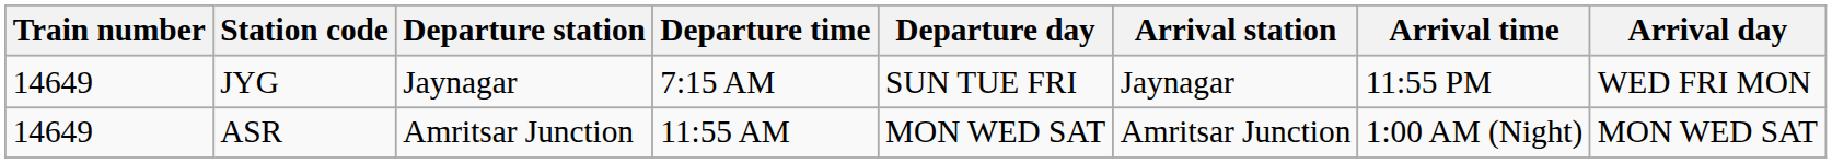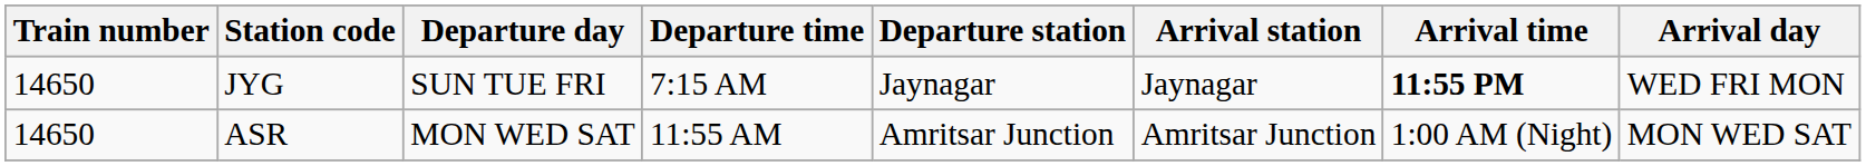 <table class="wikitable">
 <tr>
 <th>Train number</th>
 <th>Station code</th>
+<th>Departure day</th>
+<th>Departure time</th>
 <th>Departure station</th>
-<th>Departure time</th>
-<th>Departure day</th>
 <th>Arrival station</th>
 <th>Arrival time</th>
 <th>Arrival day</th>
 </tr>
 <tr>
-<td>14649</td>
+<td>14650</td>
 <td>JYG</td>
+<td>SUN TUE FRI</td>
+<td>7:15 AM</td>
 <td>Jaynagar</td>
-<td>7:15 AM</td>
-<td>SUN TUE FRI</td>
 <td>Jaynagar</td>
-<td>11:55 PM</td>
+<td><strong>11:55 PM</strong></td>
 <td>WED FRI MON</td>
 </tr>
 <tr>
-<td>14649</td>
+<td>14650</td>
 <td>ASR</td>
+<td>MON WED SAT</td>
+<td>11:55 AM</td>
 <td>Amritsar Junction</td>
-<td>11:55 AM</td>
-<td>MON WED SAT</td>
 <td>Amritsar Junction</td>
 <td>1:00 AM (Night)</td>
 <td>MON WED SAT</td>
 </tr>
 </table>
